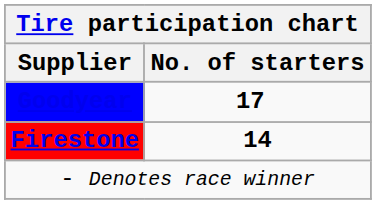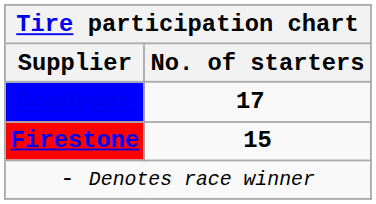 <table class="wikitable">
 <tr>
 <th colspan=2><a href='#'>Tire</a> participation chart</th>
 </tr>
 <tr>
 <th>Supplier</th>
 <th>No. of starters</th>
 </tr>
 <tr>
 <td align="center" style="background:blue;"><strong><a href='#'><span>Goodyear</span></a></strong></td>
 <td align="center"><strong>17</strong> </td>
 </tr>
 <tr>
 <td align="center" style="background:red;"><strong><a href='#'><span>Firestone</span></a></strong></td>
-<td align="center"><strong>14</strong></td>
+<td align="center"><strong>15</strong></td>
 </tr>
 <tr>
 <td colspan=2 align=center> - <em><small>Denotes race winner</small></em></td>
 </tr>
 </table>
